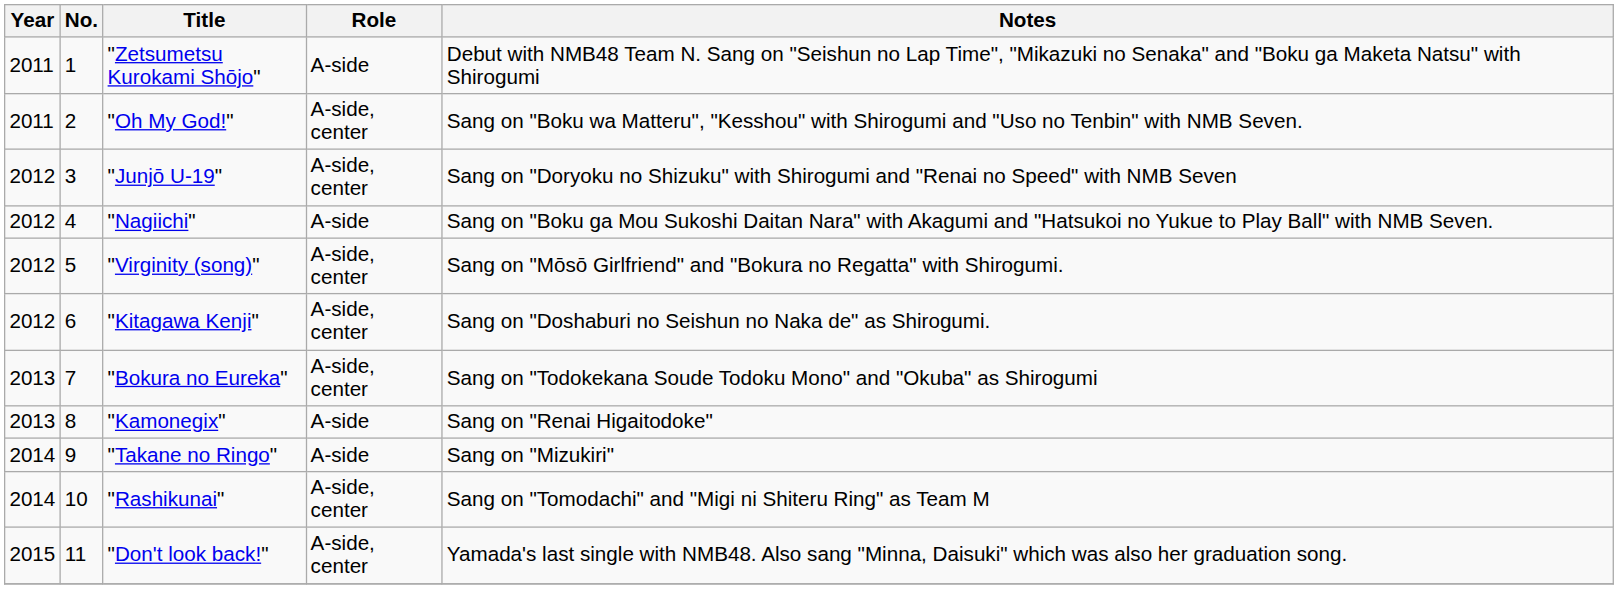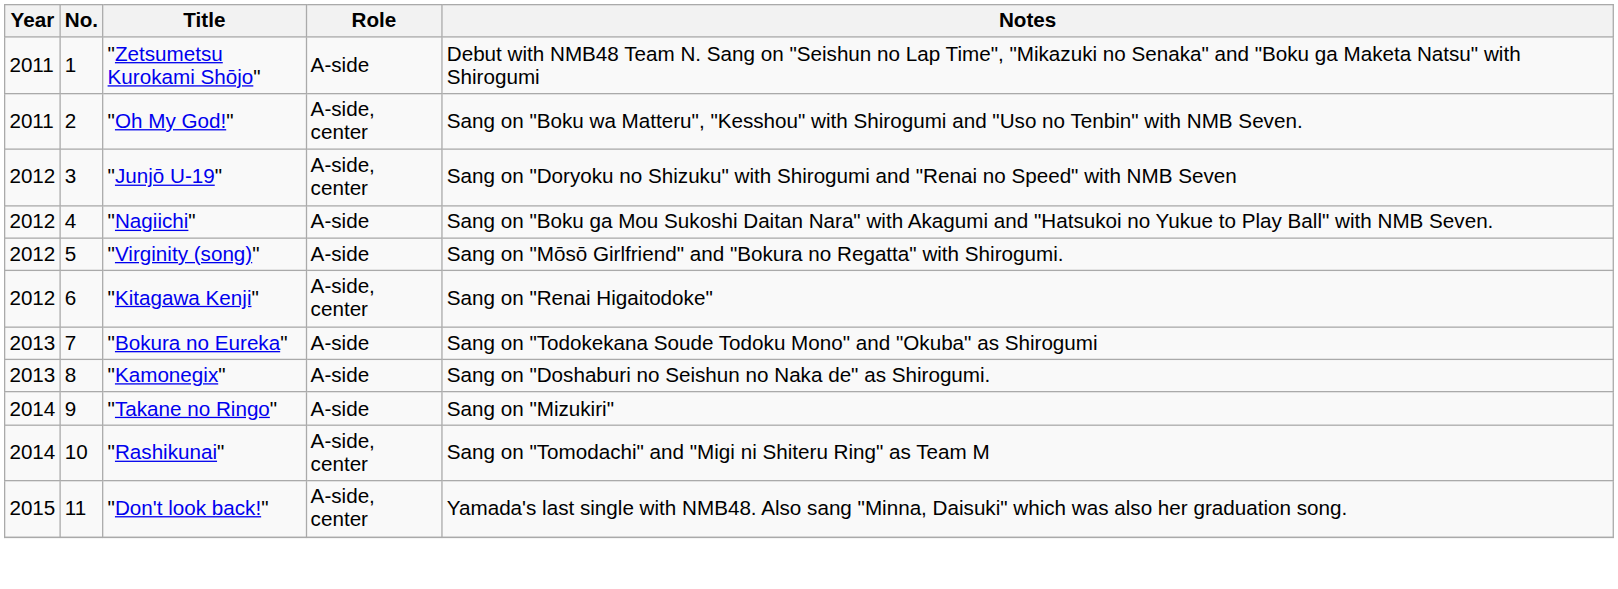 <table class="wikitable">
 <tr>
 <th>Year</th>
 <th data-sort-type="number">No. </th>
 <th style="width:150px;">Title </th>
 <th>Role </th>
 <th class="unsortable">Notes </th>
 </tr>
 <tr>
 <td>2011</td>
 <td>1</td>
 <td>"<a href='#'>Zetsumetsu Kurokami Shōjo</a>"</td>
 <td>A-side</td>
 <td>Debut with NMB48 Team N. Sang on "Seishun no Lap Time", "Mikazuki no Senaka" and "Boku ga Maketa Natsu" with Shirogumi</td>
 </tr>
 <tr>
 <td>2011</td>
 <td>2</td>
 <td>"<a href='#'>Oh My God!</a>"</td>
 <td>A-side, center</td>
 <td>Sang on "Boku wa Matteru", "Kesshou" with Shirogumi and "Uso no Tenbin" with NMB Seven.</td>
 </tr>
 <tr>
 <td>2012</td>
 <td>3</td>
 <td>"<a href='#'>Junjō U-19</a>"</td>
 <td>A-side, center</td>
 <td>Sang on "Doryoku no Shizuku" with Shirogumi and "Renai no Speed" with NMB Seven</td>
 </tr>
 <tr>
 <td>2012</td>
 <td>4</td>
 <td>"<a href='#'>Nagiichi</a>"</td>
 <td>A-side</td>
 <td>Sang on "Boku ga Mou Sukoshi Daitan Nara" with Akagumi and "Hatsukoi no Yukue to Play Ball" with NMB Seven.</td>
 </tr>
 <tr>
 <td>2012</td>
 <td>5</td>
 <td>"<a href='#'>Virginity (song)</a>"</td>
-<td>A-side, center</td>
+<td>A-side</td>
 <td>Sang on "Mōsō Girlfriend" and "Bokura no Regatta" with Shirogumi.</td>
 </tr>
 <tr>
 <td>2012</td>
 <td>6</td>
 <td>"<a href='#'>Kitagawa Kenji</a>"</td>
 <td>A-side, center</td>
-<td>Sang on "Doshaburi no Seishun no Naka de" as Shirogumi.</td>
+<td>Sang on "Renai Higaitodoke"</td>
 </tr>
 <tr>
 <td>2013</td>
 <td>7</td>
 <td>"<a href='#'>Bokura no Eureka</a>"</td>
-<td>A-side, center</td>
+<td>A-side</td>
 <td>Sang on "Todokekana Soude Todoku Mono" and "Okuba" as Shirogumi</td>
 </tr>
 <tr>
 <td>2013</td>
 <td>8</td>
 <td>"<a href='#'>Kamonegix</a>"</td>
 <td>A-side</td>
-<td>Sang on "Renai Higaitodoke"</td>
+<td>Sang on "Doshaburi no Seishun no Naka de" as Shirogumi.</td>
 </tr>
 <tr>
 <td>2014</td>
 <td>9</td>
 <td>"<a href='#'>Takane no Ringo</a>"</td>
 <td>A-side</td>
 <td>Sang on "Mizukiri"</td>
 </tr>
 <tr>
 <td>2014</td>
 <td>10</td>
 <td>"<a href='#'>Rashikunai</a>"</td>
 <td>A-side, center</td>
 <td>Sang on "Tomodachi" and "Migi ni Shiteru Ring" as Team M</td>
 </tr>
 <tr>
 <td>2015</td>
 <td>11</td>
 <td>"<a href='#'>Don't look back!</a>"</td>
 <td>A-side, center</td>
 <td>Yamada's last single with NMB48. Also sang "Minna, Daisuki" which was also her graduation song.</td>
 </tr>
 <tr>
 </tr>
 </table>
